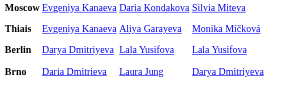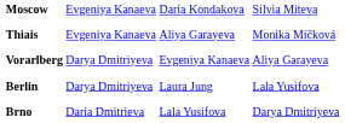 <table>
 <tr>
 <th scope=row style="text-align:left">Moscow</th>
 <td style="height:30px;"> <a href='#'>Evgeniya Kanaeva</a></td>
 <td style="height:30px;"> <a href='#'>Daria Kondakova</a></td>
 <td style="height:30px;"> <a href='#'>Silvia Miteva</a></td>
 </tr>
 <tr>
 <th scope=row style="text-align:left">Thiais</th>
 <td style="height:30px;"> <a href='#'>Evgeniya Kanaeva</a></td>
 <td style="height:30px;"> <a href='#'>Aliya Garayeva</a></td>
 <td style="height:30px;"> <a href='#'>Monika Míčková</a></td>
 </tr>
 <tr>
+<th scope=row style="text-align:left">Vorarlberg</th>
+<td style="height:30px;"> <a href='#'>Darya Dmitriyeva</a></td>
+<td style="height:30px;"> <a href='#'>Evgeniya Kanaeva</a></td>
+<td style="height:30px;"> <a href='#'>Aliya Garayeva</a></td>
+</tr>
+<tr>
 <th scope=row style="text-align:left">Berlin</th>
 <td style="height:30px;"> <a href='#'>Darya Dmitriyeva</a></td>
-<td style="height:30px;"> <a href='#'>Lala Yusifova</a></td>
+<td style="height:30px;"> <a href='#'>Laura Jung</a></td>
 <td style="height:30px;"> <a href='#'>Lala Yusifova</a></td>
 </tr>
 <tr>
 <th scope=row style="text-align:left">Brno</th>
 <td style="height:30px;"> <a href='#'>Daria Dmitrieva</a></td>
-<td style="height:30px;"> <a href='#'>Laura Jung</a></td>
+<td style="height:30px;"> <a href='#'>Lala Yusifova</a></td>
 <td style="height:30px;"> <a href='#'>Darya Dmitriyeva</a></td>
 </tr>
 <tr>
 </tr>
 </table>
